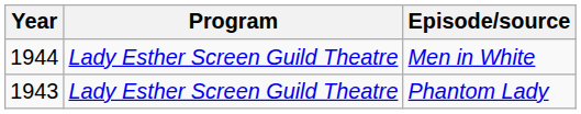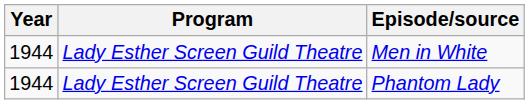 <table class="wikitable">
 <tr>
 <th>Year</th>
 <th>Program</th>
 <th>Episode/source</th>
 </tr>
 <tr>
 <td>1944</td>
 <td><em><a href='#'>Lady Esther Screen Guild Theatre</a></em></td>
 <td><em><a href='#'>Men in White</a></em></td>
 </tr>
 <tr>
-<td>1943</td>
+<td>1944</td>
 <td><em><a href='#'>Lady Esther Screen Guild Theatre</a></em></td>
 <td><em><a href='#'>Phantom Lady</a></em></td>
 </tr>
 </table>
